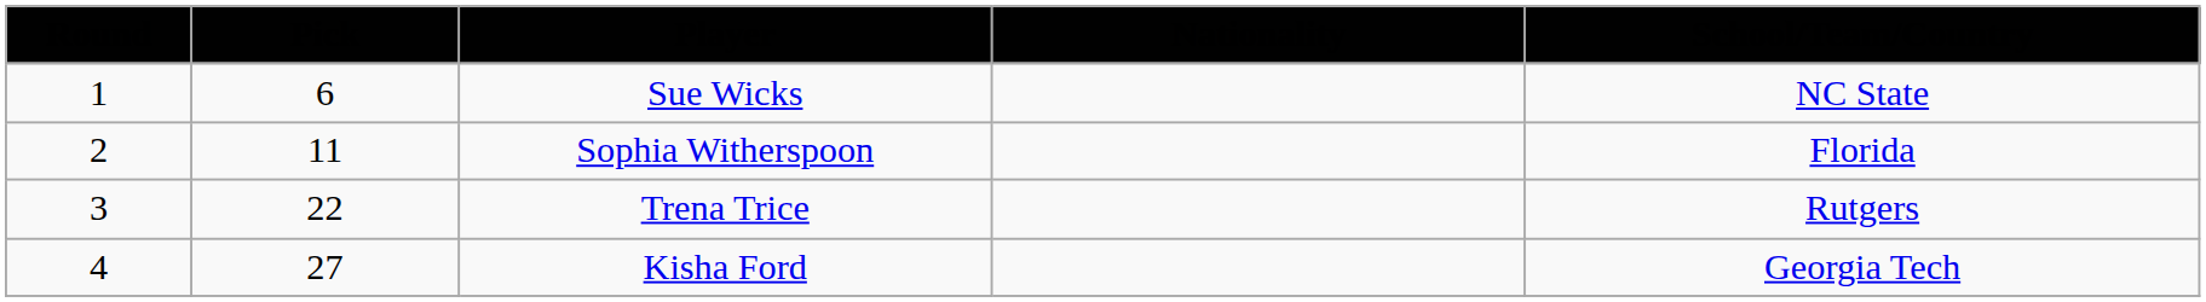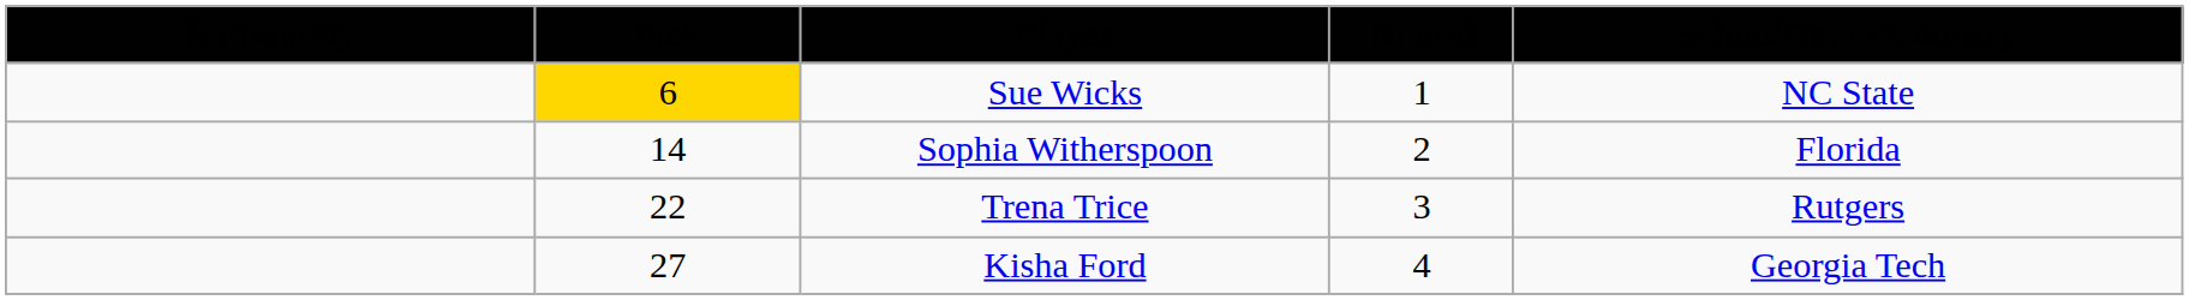 <table class="wikitable" style="text-align:center; width:60em">
 <tr>
-<th style="background: #010101" width="2%"><span>Round</span></th>
+<th style="background: #010101" width="10%"><span>Nationality</span></th>
 <th style="background: #010101" width="5%"><span>Pick</span></th>
 <th style="background: #010101" width="10%"><span>Player</span></th>
-<th style="background: #010101" width="10%"><span>Nationality</span></th>
+<th style="background: #010101" width="2%"><span>Round</span></th>
 <th style="background: #010101" width="10%"><span>School/Team/Country</span></th>
 </tr>
 <tr>
+<td></td>
+<td style="background: gold;">6</td>
+<td><a href='#'>Sue Wicks</a></td>
 <td>1</td>
-<td>6</td>
-<td><a href='#'>Sue Wicks</a></td>
-<td></td>
 <td><a href='#'>NC State</a></td>
 </tr>
 <tr>
+<td></td>
+<td>14</td>
+<td><a href='#'>Sophia Witherspoon</a></td>
 <td>2</td>
-<td>11</td>
-<td><a href='#'>Sophia Witherspoon</a></td>
-<td></td>
 <td><a href='#'>Florida</a></td>
 </tr>
 <tr>
-<td>3</td>
+<td></td>
 <td>22</td>
 <td><a href='#'>Trena Trice</a></td>
-<td></td>
+<td>3</td>
 <td><a href='#'>Rutgers</a></td>
 </tr>
 <tr>
-<td>4</td>
+<td></td>
 <td>27</td>
 <td><a href='#'>Kisha Ford</a></td>
-<td></td>
+<td>4</td>
 <td><a href='#'>Georgia Tech</a></td>
 </tr>
 </table>
